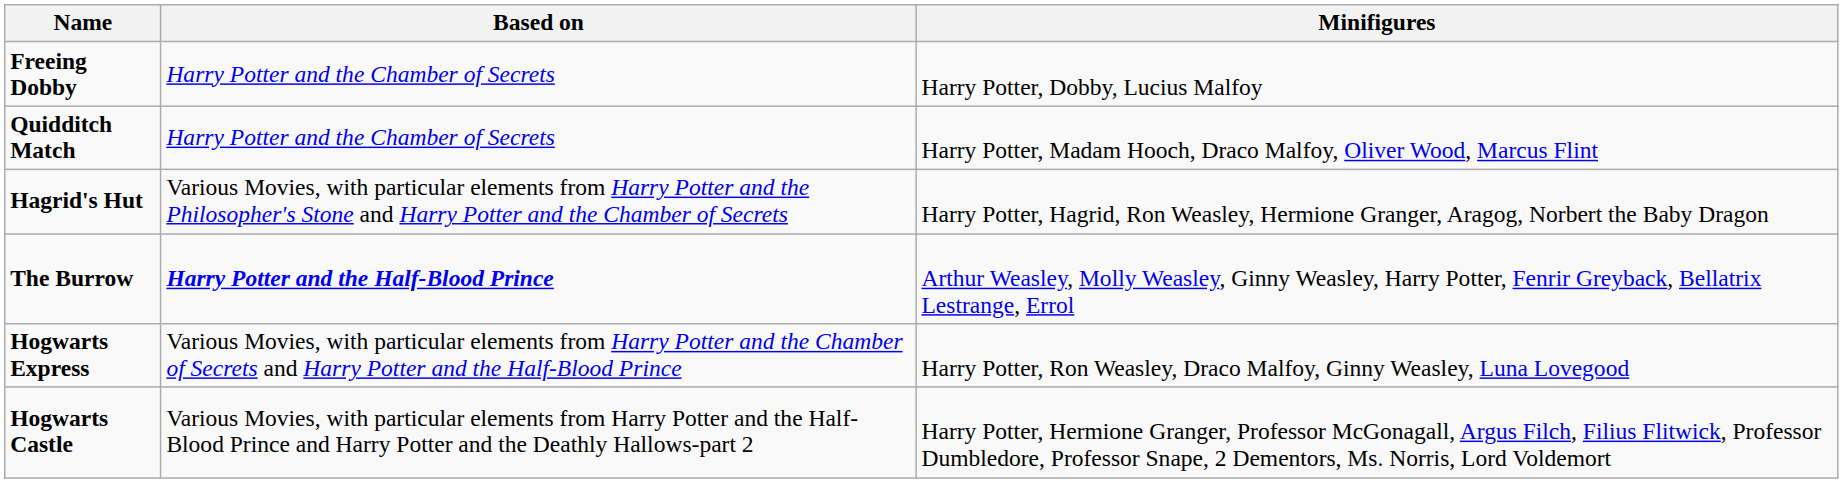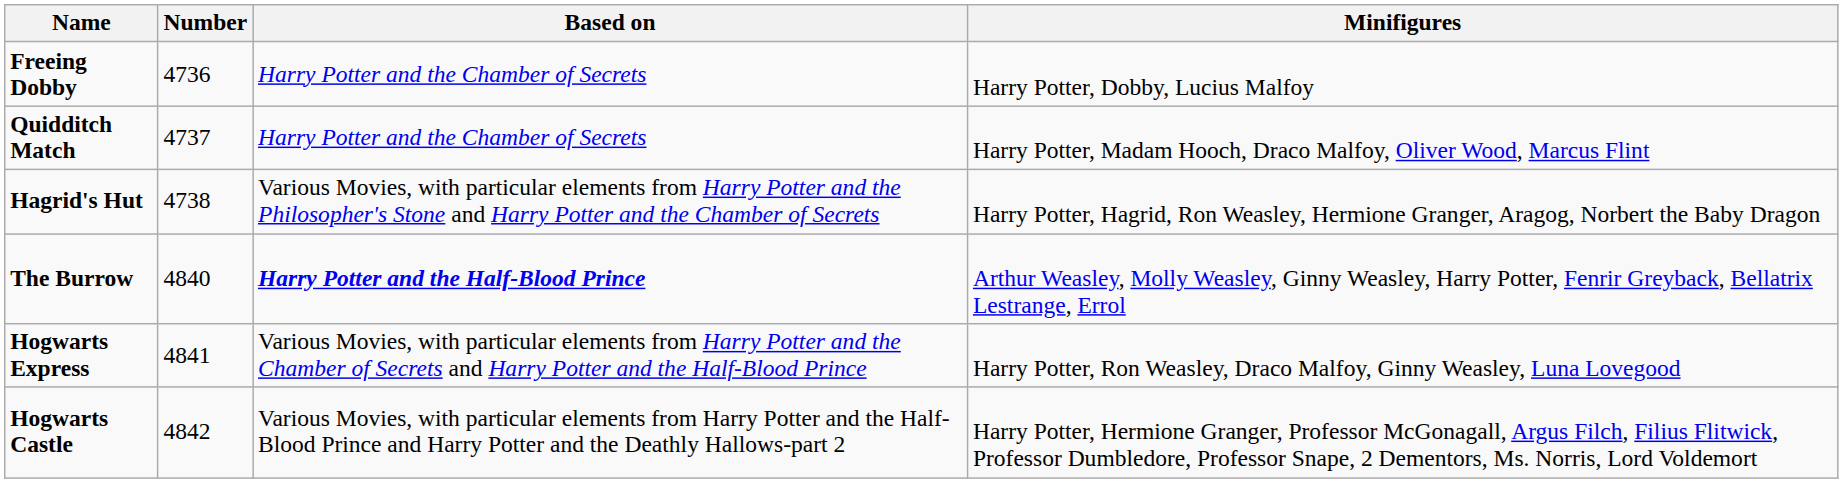 <table class="wikitable">
 <tr>
 <th>Name</th>
+<th>Number</th>
 <th>Based on</th>
 <th>Minifigures</th>
 </tr>
 <tr>
 <td><strong>Freeing Dobby</strong></td>
+<td>4736</td>
 <td><em><a href='#'>Harry Potter and the Chamber of Secrets</a></em></td>
 <td><br>Harry Potter, Dobby, Lucius Malfoy</td>
 </tr>
 <tr>
 <td><strong>Quidditch Match</strong></td>
+<td>4737</td>
 <td><em><a href='#'>Harry Potter and the Chamber of Secrets</a></em></td>
 <td><br>Harry Potter, Madam Hooch, Draco Malfoy, <a href='#'>Oliver Wood</a>, <a href='#'>Marcus Flint</a></td>
 </tr>
 <tr>
 <td><strong>Hagrid's Hut</strong></td>
+<td>4738</td>
 <td>Various Movies, with particular elements from <em><a href='#'>Harry Potter and the Philosopher's Stone</a></em> and <em><a href='#'>Harry Potter and the Chamber of Secrets</a></em></td>
 <td><br>Harry Potter, Hagrid, Ron Weasley, Hermione Granger, Aragog, Norbert the Baby Dragon</td>
 </tr>
 <tr>
 <td><strong>The Burrow</strong></td>
+<td>4840</td>
 <td><strong><em><a href='#'>Harry Potter and the Half-Blood Prince</a></em></strong></td>
 <td><br><a href='#'>Arthur Weasley</a>, <a href='#'>Molly Weasley</a>, Ginny Weasley, Harry Potter, <a href='#'>Fenrir Greyback</a>, <a href='#'>Bellatrix Lestrange</a>, <a href='#'>Errol</a></td>
 </tr>
 <tr>
 <td><strong>Hogwarts Express</strong></td>
+<td>4841</td>
 <td>Various Movies, with particular elements from <em><a href='#'>Harry Potter and the Chamber of Secrets</a></em> and <em><a href='#'>Harry Potter and the Half-Blood Prince</a></em></td>
 <td><br>Harry Potter, Ron Weasley, Draco Malfoy, Ginny Weasley, <a href='#'>Luna Lovegood</a></td>
 </tr>
 <tr>
 <td><strong>Hogwarts Castle</strong></td>
+<td>4842</td>
 <td>Various Movies, with particular elements from Harry Potter and the Half-Blood Prince and Harry Potter and the Deathly Hallows-part 2</td>
 <td><br>Harry Potter, Hermione Granger, Professor McGonagall, <a href='#'>Argus Filch</a>, <a href='#'>Filius Flitwick</a>, Professor Dumbledore, Professor Snape, 2 Dementors, Ms. Norris, Lord Voldemort</td>
 </tr>
 </table>
